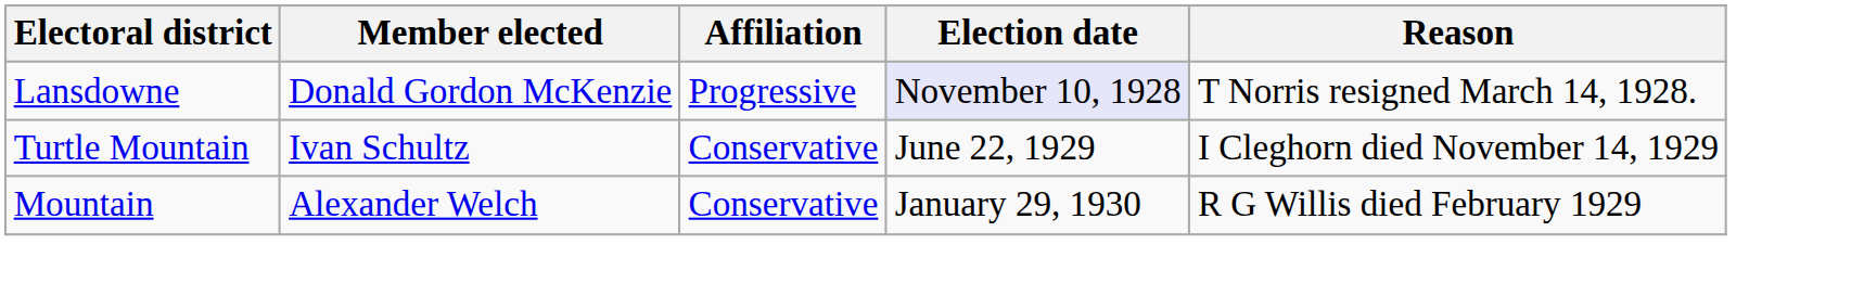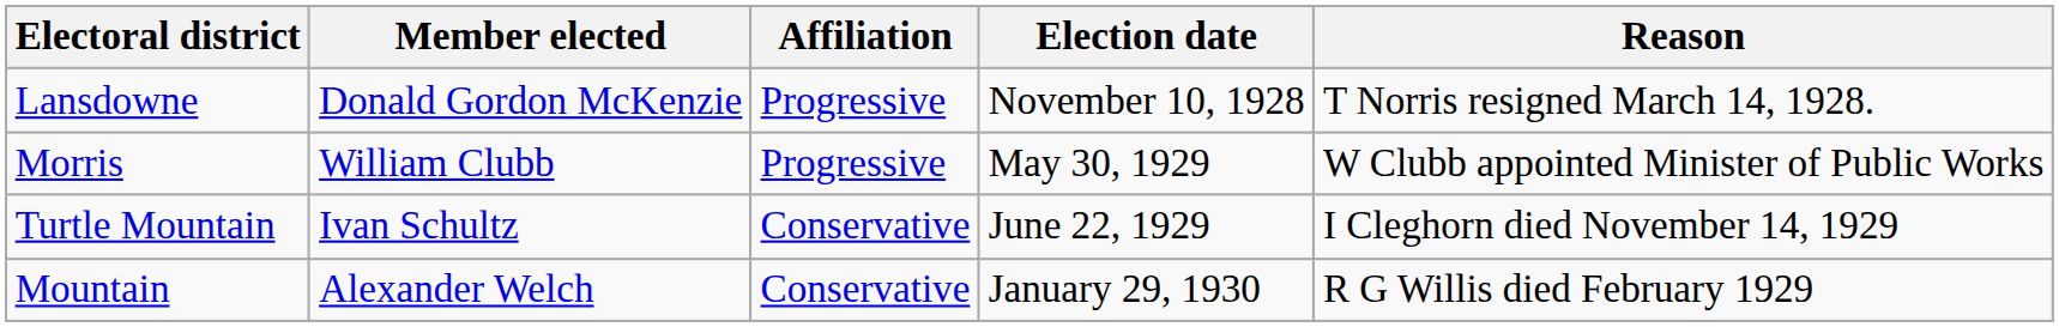 <table class="wikitable sortable">
 <tr>
 <th>Electoral district</th>
 <th>Member elected</th>
 <th>Affiliation</th>
 <th>Election date</th>
 <th>Reason</th>
 </tr>
 <tr>
 <td><a href='#'>Lansdowne</a></td>
 <td><a href='#'>Donald Gordon McKenzie</a></td>
 <td><a href='#'>Progressive</a></td>
-<td style="background: lavender;">November 10, 1928</td>
+<td>November 10, 1928</td>
 <td>T Norris resigned March 14, 1928.</td>
+</tr>
+<tr>
+<td><a href='#'>Morris</a></td>
+<td><a href='#'>William Clubb</a></td>
+<td><a href='#'>Progressive</a></td>
+<td>May 30, 1929</td>
+<td>W Clubb appointed Minister of Public Works</td>
 </tr>
 <tr>
 <td><a href='#'>Turtle Mountain</a></td>
 <td><a href='#'>Ivan Schultz</a></td>
 <td><a href='#'>Conservative</a></td>
 <td>June 22, 1929</td>
 <td>I Cleghorn died November 14, 1929</td>
 </tr>
 <tr>
 <td><a href='#'>Mountain</a></td>
 <td><a href='#'>Alexander Welch</a></td>
 <td><a href='#'>Conservative</a></td>
 <td>January 29, 1930</td>
 <td>R G Willis died February 1929</td>
 </tr>
 </table>
